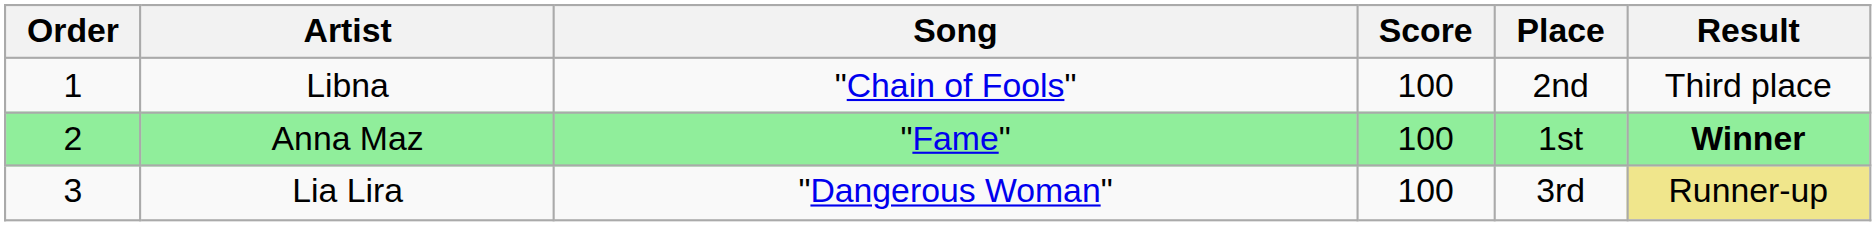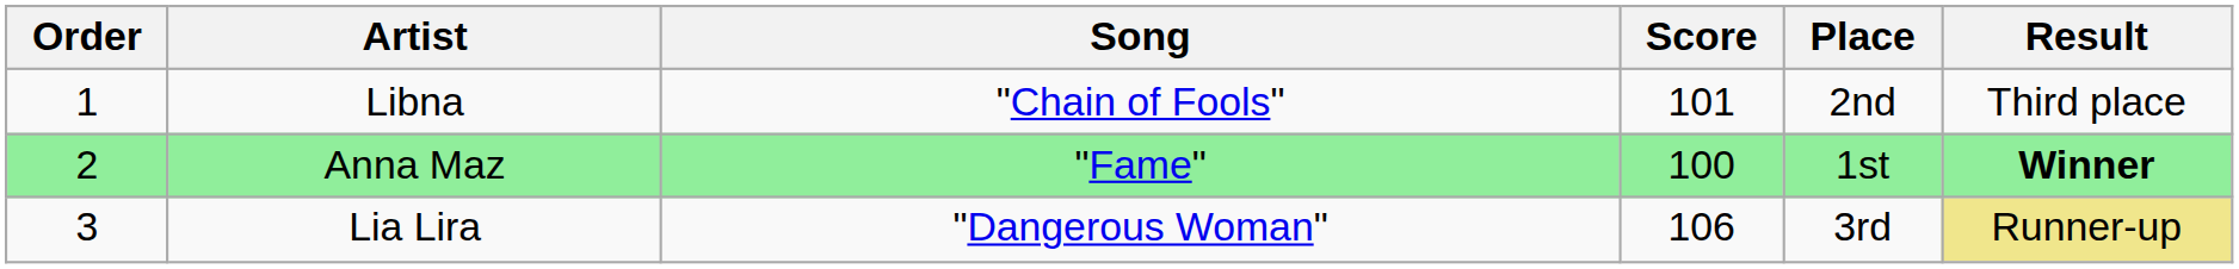 <table class="wikitable" style="text-align:center; width:70%;">
 <tr>
 <th scope="col" width="05%">Order</th>
 <th scope="col" width="17%">Artist</th>
 <th scope="col" width="33%">Song</th>
 <th scope="col" width="05%">Score</th>
 <th scope="col" width="05%">Place</th>
 <th scope="col" width="10%">Result</th>
 </tr>
 <tr>
 <td>1</td>
 <td>Libna</td>
 <td>"<a href='#'>Chain of Fools</a>"</td>
-<td>100</td>
+<td>101</td>
 <td>2nd</td>
 <td>Third place</td>
 </tr>
 <tr bgcolor=90EE9B>
 <td>2</td>
 <td>Anna Maz</td>
 <td>"<a href='#'>Fame</a>"</td>
 <td>100</td>
 <td>1st</td>
 <td><strong>Winner</strong></td>
 </tr>
 <tr>
 <td>3</td>
 <td>Lia Lira</td>
 <td>"<a href='#'>Dangerous Woman</a>"</td>
-<td>100</td>
+<td>106</td>
 <td>3rd</td>
 <td style="background: khaki;">Runner-up</td>
 </tr>
 </table>
